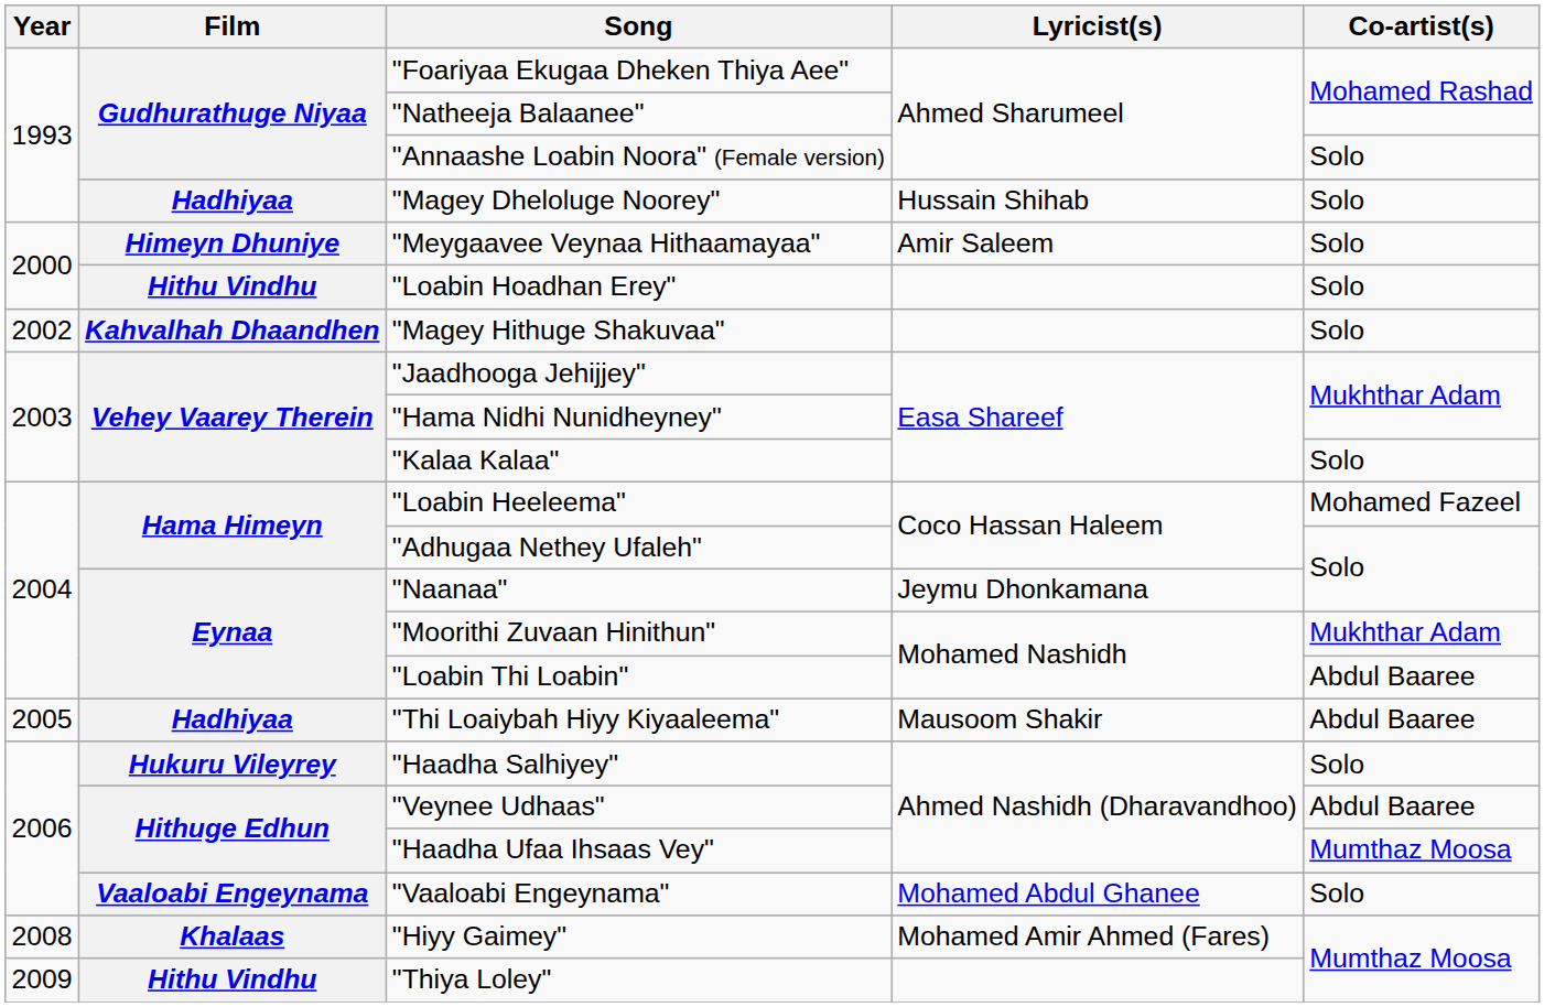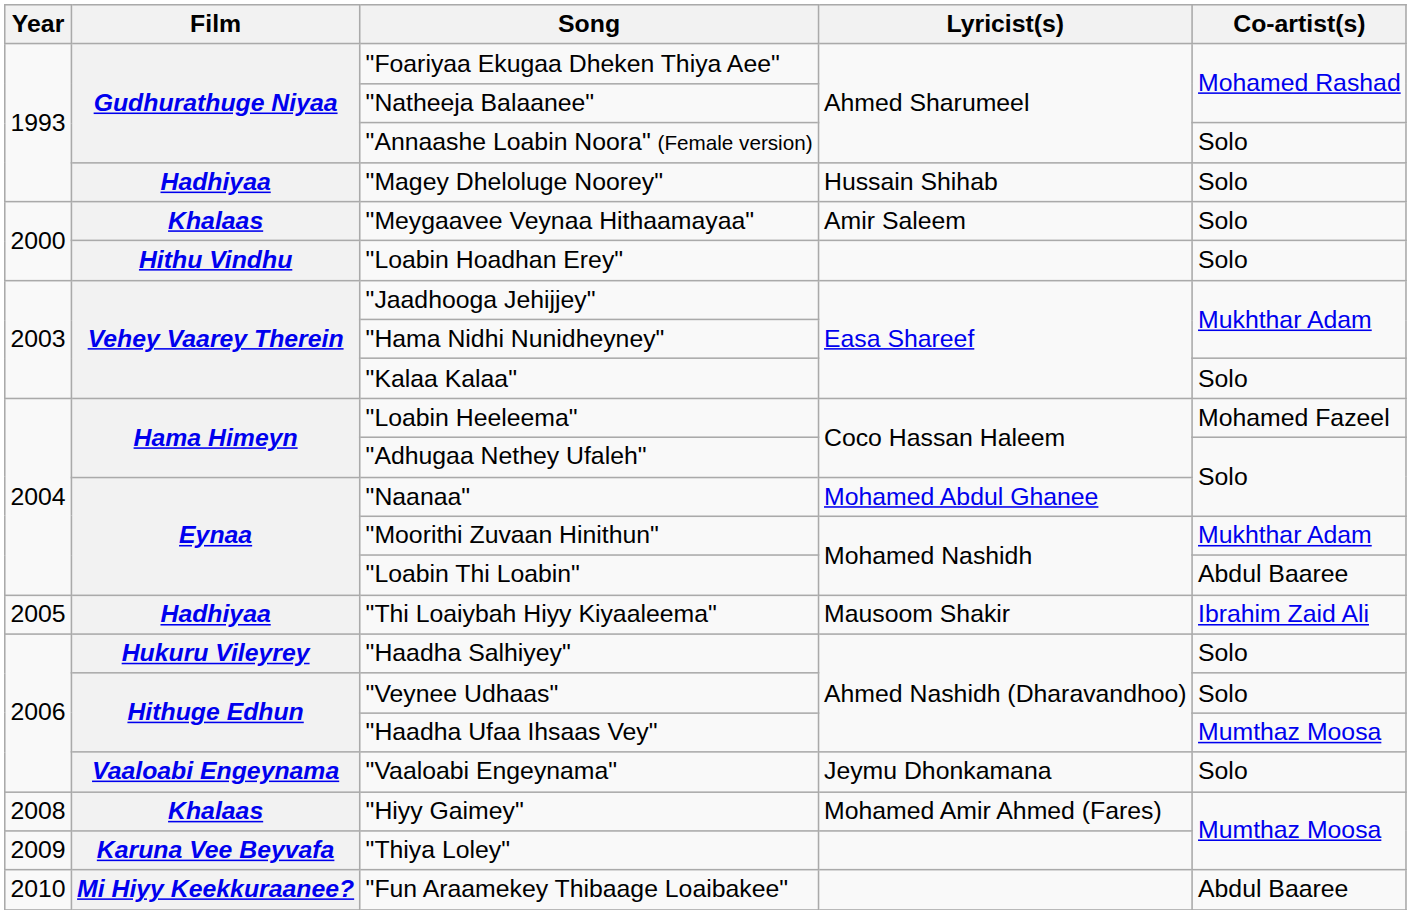 <table class="wikitable plainrowheaders">
 <tr>
 <th scope="col">Year</th>
 <th scope="col">Film</th>
 <th scope="col">Song</th>
 <th scope="col">Lyricist(s)</th>
 <th scope="col">Co-artist(s)</th>
 </tr>
 <tr>
 <td rowspan="4">1993</td>
 <th scope="row" rowspan="3"><em><a href='#'>Gudhurathuge Niyaa</a></em></th>
 <td>"Foariyaa Ekugaa Dheken Thiya Aee"</td>
 <td rowspan="3">Ahmed Sharumeel</td>
 <td rowspan="2"><a href='#'>Mohamed Rashad</a></td>
 </tr>
 <tr>
 <td>"Natheeja Balaanee"</td>
 </tr>
 <tr>
 <td>"Annaashe Loabin Noora" <small>(Female version)</small></td>
 <td>Solo</td>
 </tr>
 <tr>
 <th scope="row"><em><a href='#'>Hadhiyaa</a></em></th>
 <td>"Magey Dheloluge Noorey"</td>
 <td>Hussain Shihab</td>
 <td>Solo</td>
 </tr>
 <tr>
 <td rowspan="2">2000</td>
-<th scope="row"><em><a href='#'>Himeyn Dhuniye</a></em></th>
+<th scope="row"><em><a href='#'>Khalaas</a></em></th>
 <td>"Meygaavee Veynaa Hithaamayaa"</td>
 <td>Amir Saleem</td>
 <td>Solo</td>
 </tr>
 <tr>
 <th scope="row"><em><a href='#'>Hithu Vindhu</a></em></th>
 <td>"Loabin Hoadhan Erey"</td>
-<td></td>
-<td>Solo</td>
-</tr>
-<tr>
-<td>2002</td>
-<th scope="row"><em><a href='#'>Kahvalhah Dhaandhen</a></em></th>
-<td>"Magey Hithuge Shakuvaa"</td>
 <td></td>
 <td>Solo</td>
 </tr>
 <tr>
 <td rowspan="3">2003</td>
 <th rowspan="3" scope="row"><em><a href='#'>Vehey Vaarey Therein</a></em></th>
 <td>"Jaadhooga Jehijjey"</td>
 <td rowspan="3"><a href='#'>Easa Shareef</a></td>
 <td rowspan="2"><a href='#'>Mukhthar Adam</a></td>
 </tr>
 <tr>
 <td>"Hama Nidhi Nunidheyney"</td>
 </tr>
 <tr>
 <td>"Kalaa Kalaa"</td>
 <td>Solo</td>
 </tr>
 <tr>
 <td rowspan="5">2004</td>
 <th rowspan="2" scope="row"><em><a href='#'>Hama Himeyn</a></em></th>
 <td>"Loabin Heeleema"</td>
 <td rowspan="2">Coco Hassan Haleem</td>
 <td>Mohamed Fazeel</td>
 </tr>
 <tr>
 <td>"Adhugaa Nethey Ufaleh"</td>
 <td rowspan="2">Solo</td>
 </tr>
 <tr>
 <th rowspan="3" scope="row"><em><a href='#'>Eynaa</a></em></th>
 <td>"Naanaa"</td>
-<td>Jeymu Dhonkamana</td>
+<td><a href='#'>Mohamed Abdul Ghanee</a></td>
 </tr>
 <tr>
 <td>"Moorithi Zuvaan Hinithun"</td>
 <td rowspan="2">Mohamed Nashidh</td>
 <td><a href='#'>Mukhthar Adam</a></td>
 </tr>
 <tr>
 <td>"Loabin Thi Loabin"</td>
 <td>Abdul Baaree</td>
 </tr>
 <tr>
 <td>2005</td>
 <th scope="row"><em><a href='#'>Hadhiyaa</a></em></th>
 <td>"Thi Loaiybah Hiyy Kiyaaleema"</td>
 <td>Mausoom Shakir</td>
-<td>Abdul Baaree</td>
+<td><a href='#'>Ibrahim Zaid Ali</a></td>
 </tr>
 <tr>
 <td rowspan="4">2006</td>
 <th scope="row"><em><a href='#'>Hukuru Vileyrey</a></em></th>
 <td>"Haadha Salhiyey"</td>
 <td rowspan="3">Ahmed Nashidh (Dharavandhoo)</td>
 <td>Solo</td>
 </tr>
 <tr>
 <th rowspan="2" scope="row"><em><a href='#'>Hithuge Edhun</a></em></th>
 <td>"Veynee Udhaas"</td>
-<td>Abdul Baaree</td>
+<td>Solo</td>
 </tr>
 <tr>
 <td>"Haadha Ufaa Ihsaas Vey"</td>
 <td><a href='#'>Mumthaz Moosa</a></td>
 </tr>
 <tr>
 <th scope="row"><em><a href='#'>Vaaloabi Engeynama</a></em></th>
 <td>"Vaaloabi Engeynama" </td>
-<td><a href='#'>Mohamed Abdul Ghanee</a></td>
+<td>Jeymu Dhonkamana</td>
 <td>Solo</td>
 </tr>
 <tr>
 <td>2008</td>
 <th scope="row"><em><a href='#'>Khalaas</a></em></th>
 <td>"Hiyy Gaimey"</td>
 <td>Mohamed Amir Ahmed (Fares)</td>
 <td rowspan="2"><a href='#'>Mumthaz Moosa</a></td>
 </tr>
 <tr>
 <td>2009</td>
-<th scope="row"><em><a href='#'>Hithu Vindhu</a></em></th>
+<th scope="row"><em><a href='#'>Karuna Vee Beyvafa</a></em></th>
 <td>"Thiya Loley"</td>
 <td></td>
 </tr>
+<tr>
+<td>2010</td>
+<th scope="row"><em><a href='#'>Mi Hiyy Keekkuraanee?</a></em></th>
+<td>"Fun Araamekey Thibaage Loaibakee"</td>
+<td></td>
+<td>Abdul Baaree</td>
+</tr>
 </table>
